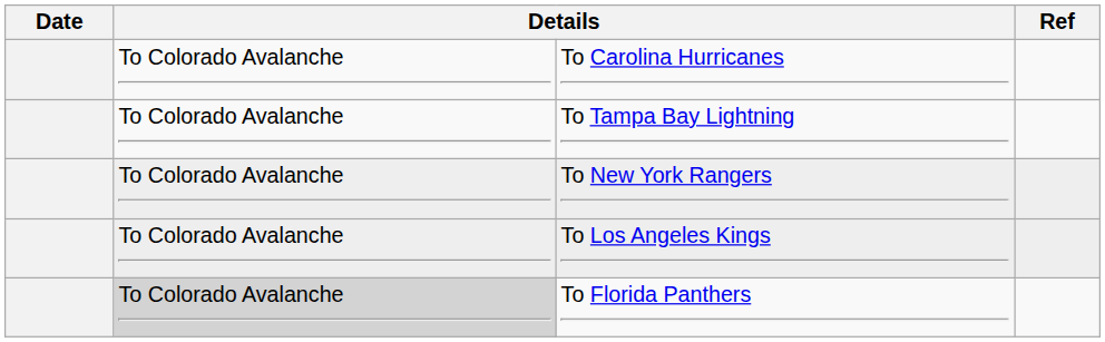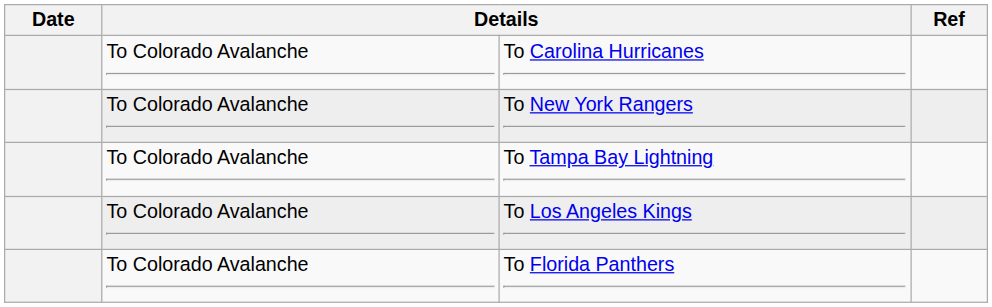 <table class="wikitable plainrowheaders" style="width: 50em;">
 <tr>
 <th scope="col">Date</th>
 <th scope="col" colspan="2">Details</th>
 <th scope="col">Ref</th>
 </tr>
 <tr>
 <th scope="row"></th>
 <td valign="top">To Colorado Avalanche <hr> </td>
 <td valign="top">To <a href='#'>Carolina Hurricanes</a> <hr> </td>
 <td></td>
 </tr>
+<tr bgcolor="#eeeeee">
+<th scope="row"></th>
+<td valign="top">To Colorado Avalanche <hr> </td>
+<td valign="top">To <a href='#'>New York Rangers</a> <hr> </td>
+<td></td>
+</tr>
 <tr>
 <th scope="row"></th>
 <td valign="top">To Colorado Avalanche <hr> </td>
 <td valign="top">To <a href='#'>Tampa Bay Lightning</a> <hr> </td>
-<td></td>
-</tr>
-<tr bgcolor="#eeeeee">
-<th scope="row"></th>
-<td valign="top">To Colorado Avalanche <hr> </td>
-<td valign="top">To <a href='#'>New York Rangers</a> <hr> </td>
 <td></td>
 </tr>
 <tr bgcolor="#eeeeee">
 <th scope="row"></th>
 <td valign="top">To Colorado Avalanche <hr> </td>
 <td valign="top">To <a href='#'>Los Angeles Kings</a> <hr> </td>
 <td></td>
 </tr>
 <tr>
 <th scope="row"></th>
-<td valign="top" style="background: lightgrey;">To Colorado Avalanche <hr> </td>
+<td valign="top">To Colorado Avalanche <hr> </td>
 <td valign="top">To <a href='#'>Florida Panthers</a> <hr> </td>
 <td></td>
 </tr>
 </table>
